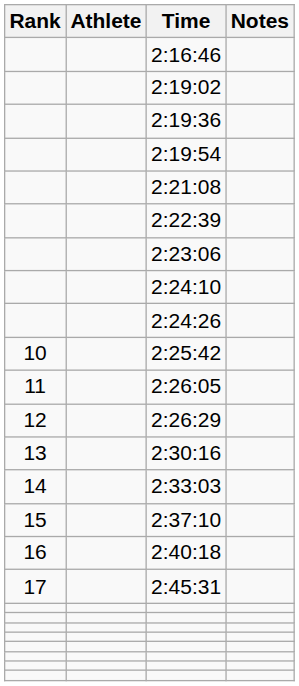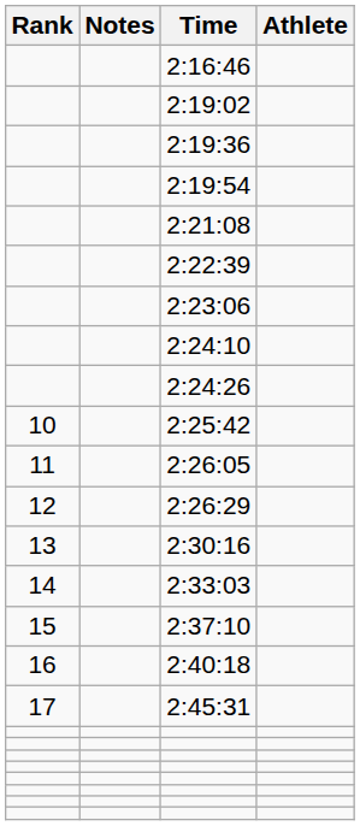 <table class="wikitable sortable" style="text-align:center">
 <tr>
 <th>Rank</th>
+<th>Notes</th>
+<th>Time</th>
 <th>Athlete</th>
-<th>Time</th>
-<th>Notes</th>
 </tr>
 <tr>
 <td></td>
+<td></td>
+<td>2:16:46</td>
 <td align=left></td>
-<td>2:16:46</td>
-<td></td>
 </tr>
 <tr>
 <td></td>
+<td></td>
+<td>2:19:02</td>
 <td align=left></td>
-<td>2:19:02</td>
-<td></td>
 </tr>
 <tr>
 <td></td>
+<td></td>
+<td>2:19:36</td>
 <td align=left></td>
-<td>2:19:36</td>
-<td></td>
 </tr>
 <tr>
 <td></td>
+<td></td>
+<td>2:19:54</td>
 <td align=left></td>
-<td>2:19:54</td>
-<td></td>
 </tr>
 <tr>
 <td></td>
+<td></td>
+<td>2:21:08</td>
 <td align=left></td>
-<td>2:21:08</td>
-<td></td>
 </tr>
 <tr>
 <td></td>
+<td></td>
+<td>2:22:39</td>
 <td align=left></td>
-<td>2:22:39</td>
-<td></td>
 </tr>
 <tr>
 <td></td>
+<td></td>
+<td>2:23:06</td>
 <td align=left></td>
-<td>2:23:06</td>
-<td></td>
 </tr>
 <tr>
 <td></td>
+<td></td>
+<td>2:24:10</td>
 <td align=left></td>
-<td>2:24:10</td>
-<td></td>
 </tr>
 <tr>
 <td></td>
+<td></td>
+<td>2:24:26</td>
 <td align=left></td>
-<td>2:24:26</td>
-<td></td>
 </tr>
 <tr>
 <td>10</td>
+<td></td>
+<td>2:25:42</td>
 <td align=left></td>
-<td>2:25:42</td>
-<td></td>
 </tr>
 <tr>
 <td>11</td>
+<td></td>
+<td>2:26:05</td>
 <td align=left></td>
-<td>2:26:05</td>
-<td></td>
 </tr>
 <tr>
 <td>12</td>
+<td></td>
+<td>2:26:29</td>
 <td align=left></td>
-<td>2:26:29</td>
-<td></td>
 </tr>
 <tr>
 <td>13</td>
+<td></td>
+<td>2:30:16</td>
 <td align=left></td>
-<td>2:30:16</td>
-<td></td>
 </tr>
 <tr>
 <td>14</td>
+<td></td>
+<td>2:33:03</td>
 <td align=left></td>
-<td>2:33:03</td>
-<td></td>
 </tr>
 <tr>
 <td>15</td>
+<td></td>
+<td>2:37:10</td>
 <td align=left></td>
-<td>2:37:10</td>
-<td></td>
 </tr>
 <tr>
 <td>16</td>
+<td></td>
+<td>2:40:18</td>
 <td align=left></td>
-<td>2:40:18</td>
-<td></td>
 </tr>
 <tr>
 <td>17</td>
+<td></td>
+<td>2:45:31</td>
 <td align=left></td>
-<td>2:45:31</td>
-<td></td>
 </tr>
 <tr>
 <td></td>
-<td align=left></td>
 <td></td>
 <td></td>
+<td align=left></td>
 </tr>
 <tr>
 <td></td>
-<td align=left></td>
 <td></td>
 <td></td>
+<td align=left></td>
 </tr>
 <tr>
 <td></td>
-<td align=left></td>
 <td></td>
 <td></td>
+<td align=left></td>
 </tr>
 <tr>
 <td></td>
-<td align=left></td>
 <td></td>
 <td></td>
+<td align=left></td>
 </tr>
 <tr>
 <td></td>
-<td align=left></td>
 <td></td>
 <td></td>
+<td align=left></td>
 </tr>
 <tr>
 <td></td>
-<td align=left></td>
 <td></td>
 <td></td>
+<td align=left></td>
 </tr>
 <tr>
 <td></td>
-<td align=left></td>
 <td></td>
 <td></td>
+<td align=left></td>
 </tr>
 <tr>
 <td></td>
-<td align=left></td>
 <td></td>
 <td></td>
+<td align=left></td>
 </tr>
 </table>
